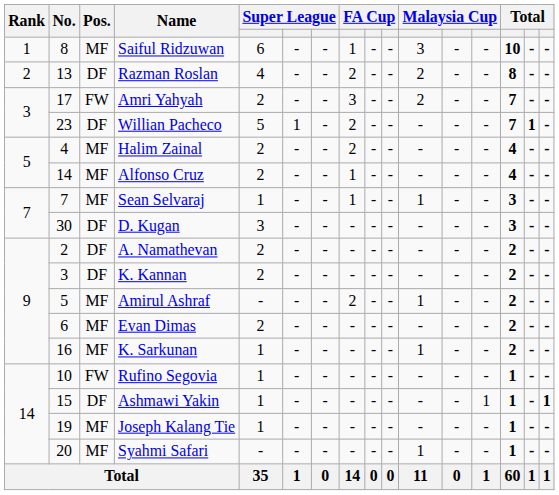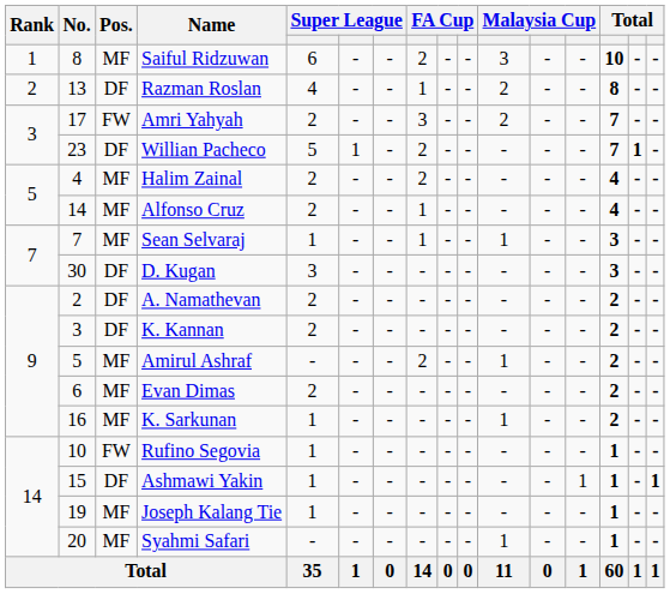 <table class="wikitable sortable" style="text-align: center;">
 <tr>
 <th rowspan=2>Rank</th>
 <th rowspan=2>No.</th>
 <th rowspan=2>Pos.</th>
 <th rowspan=2>Name</th>
 <th colspan=3><a href='#'>Super League</a></th>
 <th colspan=3><a href='#'>FA Cup</a></th>
 <th colspan=3><a href='#'>Malaysia Cup</a></th>
 <th colspan=3>Total</th>
 </tr>
 <tr>
 <th></th>
 <th></th>
 <th></th>
 <th></th>
 <th></th>
 <th></th>
 <th></th>
 <th></th>
 <th></th>
 <th></th>
 <th></th>
 <th></th>
 </tr>
 <tr>
 <td>1</td>
 <td>8</td>
 <td>MF</td>
 <td align=left> <a href='#'>Saiful Ridzuwan</a></td>
 <td>6</td>
 <td>-</td>
 <td>-</td>
-<td>1</td>
+<td>2</td>
 <td>-</td>
 <td>-</td>
 <td>3</td>
 <td>-</td>
 <td>-</td>
 <td><strong>10</strong></td>
 <td><strong>-</strong></td>
 <td><strong>-</strong></td>
 </tr>
 <tr>
 <td>2</td>
 <td>13</td>
 <td>DF</td>
 <td align=left> <a href='#'>Razman Roslan</a></td>
 <td>4</td>
 <td>-</td>
 <td>-</td>
-<td>2</td>
+<td>1</td>
 <td>-</td>
 <td>-</td>
 <td>2</td>
 <td>-</td>
 <td>-</td>
 <td><strong>8</strong></td>
 <td><strong>-</strong></td>
 <td><strong>-</strong></td>
 </tr>
 <tr>
 <td rowspan=2>3</td>
 <td>17</td>
 <td>FW</td>
 <td align=left> <a href='#'>Amri Yahyah</a></td>
 <td>2</td>
 <td>-</td>
 <td>-</td>
 <td>3</td>
 <td>-</td>
 <td>-</td>
 <td>2</td>
 <td>-</td>
 <td>-</td>
 <td><strong>7</strong></td>
 <td><strong>-</strong></td>
 <td><strong>-</strong></td>
 </tr>
 <tr>
 <td>23</td>
 <td>DF</td>
 <td align=left> <a href='#'>Willian Pacheco</a></td>
 <td>5</td>
 <td>1</td>
 <td>-</td>
 <td>2</td>
 <td>-</td>
 <td>-</td>
 <td>-</td>
 <td>-</td>
 <td>-</td>
 <td><strong>7</strong></td>
 <td><strong>1</strong></td>
 <td><strong>-</strong></td>
 </tr>
 <tr>
 <td rowspan=2>5</td>
 <td>4</td>
 <td>MF</td>
 <td align=left> <a href='#'>Halim Zainal</a></td>
 <td>2</td>
 <td>-</td>
 <td>-</td>
 <td>2</td>
 <td>-</td>
 <td>-</td>
 <td>-</td>
 <td>-</td>
 <td>-</td>
 <td><strong>4</strong></td>
 <td><strong>-</strong></td>
 <td><strong>-</strong></td>
 </tr>
 <tr>
 <td>14</td>
 <td>MF</td>
 <td align=left> <a href='#'>Alfonso Cruz</a></td>
 <td>2</td>
 <td>-</td>
 <td>-</td>
 <td>1</td>
 <td>-</td>
 <td>-</td>
 <td>-</td>
 <td>-</td>
 <td>-</td>
 <td><strong>4</strong></td>
 <td><strong>-</strong></td>
 <td><strong>-</strong></td>
 </tr>
 <tr>
 <td rowspan=2>7</td>
 <td>7</td>
 <td>MF</td>
 <td align=left> <a href='#'>Sean Selvaraj</a></td>
 <td>1</td>
 <td>-</td>
 <td>-</td>
 <td>1</td>
 <td>-</td>
 <td>-</td>
 <td>1</td>
 <td>-</td>
 <td>-</td>
 <td><strong>3</strong></td>
 <td><strong>-</strong></td>
 <td><strong>-</strong></td>
 </tr>
 <tr>
 <td>30</td>
 <td>DF</td>
 <td align=left> <a href='#'>D. Kugan</a></td>
 <td>3</td>
 <td>-</td>
 <td>-</td>
 <td>-</td>
 <td>-</td>
 <td>-</td>
 <td>-</td>
 <td>-</td>
 <td>-</td>
 <td><strong>3</strong></td>
 <td><strong>-</strong></td>
 <td><strong>-</strong></td>
 </tr>
 <tr>
 <td rowspan=5>9</td>
 <td>2</td>
 <td>DF</td>
 <td align=left> <a href='#'>A. Namathevan</a></td>
 <td>2</td>
 <td>-</td>
 <td>-</td>
 <td>-</td>
 <td>-</td>
 <td>-</td>
 <td>-</td>
 <td>-</td>
 <td>-</td>
 <td><strong>2</strong></td>
 <td><strong>-</strong></td>
 <td><strong>-</strong></td>
 </tr>
 <tr>
 <td>3</td>
 <td>DF</td>
 <td align=left> <a href='#'>K. Kannan</a></td>
 <td>2</td>
 <td>-</td>
 <td>-</td>
 <td>-</td>
 <td>-</td>
 <td>-</td>
 <td>-</td>
 <td>-</td>
 <td>-</td>
 <td><strong>2</strong></td>
 <td><strong>-</strong></td>
 <td><strong>-</strong></td>
 </tr>
 <tr>
 <td>5</td>
 <td>MF</td>
 <td align=left> <a href='#'>Amirul Ashraf</a></td>
 <td>-</td>
 <td>-</td>
 <td>-</td>
 <td>2</td>
 <td>-</td>
 <td>-</td>
 <td>1</td>
 <td>-</td>
 <td>-</td>
 <td><strong>2</strong></td>
 <td><strong>-</strong></td>
 <td><strong>-</strong></td>
 </tr>
 <tr>
 <td>6</td>
 <td>MF</td>
 <td align=left> <a href='#'>Evan Dimas</a></td>
 <td>2</td>
 <td>-</td>
 <td>-</td>
 <td>-</td>
 <td>-</td>
 <td>-</td>
 <td>-</td>
 <td>-</td>
 <td>-</td>
 <td><strong>2</strong></td>
 <td><strong>-</strong></td>
 <td><strong>-</strong></td>
 </tr>
 <tr>
 <td>16</td>
 <td>MF</td>
 <td align=left> <a href='#'>K. Sarkunan</a></td>
 <td>1</td>
 <td>-</td>
 <td>-</td>
 <td>-</td>
 <td>-</td>
 <td>-</td>
 <td>1</td>
 <td>-</td>
 <td>-</td>
 <td><strong>2</strong></td>
 <td><strong>-</strong></td>
 <td><strong>-</strong></td>
 </tr>
 <tr>
 <td rowspan=4>14</td>
 <td>10</td>
 <td>FW</td>
 <td align=left> <a href='#'>Rufino Segovia</a></td>
 <td>1</td>
 <td>-</td>
 <td>-</td>
 <td>-</td>
 <td>-</td>
 <td>-</td>
 <td>-</td>
 <td>-</td>
 <td>-</td>
 <td><strong>1</strong></td>
 <td><strong>-</strong></td>
 <td><strong>-</strong></td>
 </tr>
 <tr>
 <td>15</td>
 <td>DF</td>
 <td align=left> <a href='#'>Ashmawi Yakin</a></td>
 <td>1</td>
 <td>-</td>
 <td>-</td>
 <td>-</td>
 <td>-</td>
 <td>-</td>
 <td>-</td>
 <td>-</td>
 <td>1</td>
 <td><strong>1</strong></td>
 <td><strong>-</strong></td>
 <td><strong>1</strong></td>
 </tr>
 <tr>
 <td>19</td>
 <td>MF</td>
 <td align=left> <a href='#'>Joseph Kalang Tie</a></td>
 <td>1</td>
 <td>-</td>
 <td>-</td>
 <td>-</td>
 <td>-</td>
 <td>-</td>
 <td>-</td>
 <td>-</td>
 <td>-</td>
 <td><strong>1</strong></td>
 <td><strong>-</strong></td>
 <td><strong>-</strong></td>
 </tr>
 <tr>
 <td>20</td>
 <td>MF</td>
 <td align=left> <a href='#'>Syahmi Safari</a></td>
 <td>-</td>
 <td>-</td>
 <td>-</td>
 <td>-</td>
 <td>-</td>
 <td>-</td>
 <td>1</td>
 <td>-</td>
 <td>-</td>
 <td><strong>1</strong></td>
 <td><strong>-</strong></td>
 <td><strong>-</strong></td>
 </tr>
 <tr>
 <th colspan=4>Total</th>
 <th>35</th>
 <th>1</th>
 <th>0</th>
 <th>14</th>
 <th>0</th>
 <th>0</th>
 <th>11</th>
 <th>0</th>
 <th>1</th>
 <th>60</th>
 <th>1</th>
 <th>1</th>
 </tr>
 </table>
